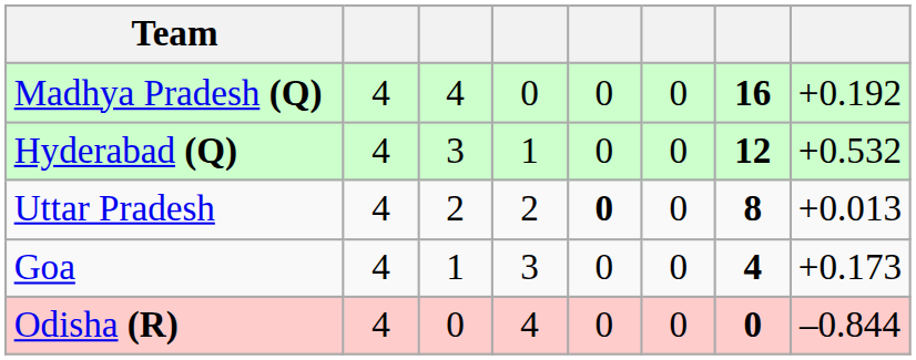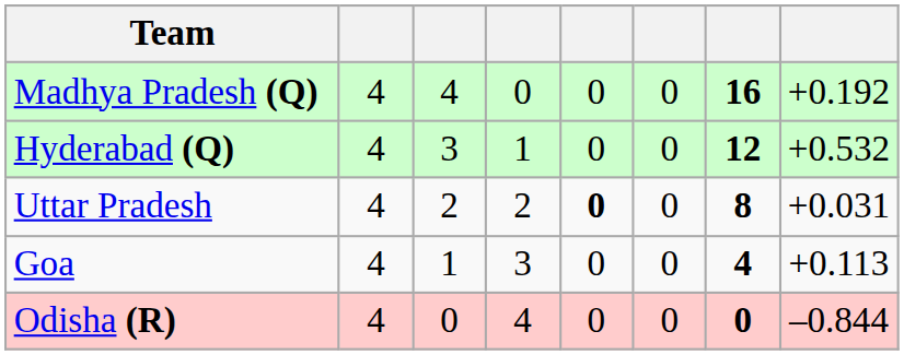 <table class="wikitable" style="text-align:center">
 <tr>
 <th style="width:140px;">Team</th>
 <th style="width:25px;"></th>
 <th style="width:25px;"></th>
 <th style="width:25px;"></th>
 <th style="width:25px;"></th>
 <th style="width:25px;"></th>
 <th style="width:25px;"></th>
 <th style="width:40px;"></th>
 </tr>
 <tr style="background:#cfc;">
 <td style="text-align:left"><a href='#'>Madhya Pradesh</a> <strong>(Q)</strong></td>
 <td>4</td>
 <td>4</td>
 <td>0</td>
 <td>0</td>
 <td>0</td>
 <td><strong>16</strong></td>
 <td>+0.192</td>
 </tr>
 <tr style="background:#cfc;">
 <td style="text-align:left"><a href='#'>Hyderabad</a> <strong>(Q)</strong></td>
 <td>4</td>
 <td>3</td>
 <td>1</td>
 <td>0</td>
 <td>0</td>
 <td><strong>12</strong></td>
 <td>+0.532</td>
 </tr>
 <tr>
 <td style="text-align:left"><a href='#'>Uttar Pradesh</a></td>
 <td>4</td>
 <td>2</td>
 <td>2</td>
 <td><strong>0</strong></td>
 <td>0</td>
 <td><strong>8</strong></td>
-<td>+0.013</td>
+<td>+0.031</td>
 </tr>
 <tr>
 <td style="text-align:left"><a href='#'>Goa</a></td>
 <td>4</td>
 <td>1</td>
 <td>3</td>
 <td>0</td>
 <td>0</td>
 <td><strong>4</strong></td>
-<td>+0.173</td>
+<td>+0.113</td>
 </tr>
 <tr style="background:#FFCCCC">
 <td style="text-align:left"><a href='#'>Odisha</a> <strong>(R)</strong></td>
 <td>4</td>
 <td>0</td>
 <td>4</td>
 <td>0</td>
 <td>0</td>
 <td><strong>0</strong></td>
 <td>–0.844</td>
 </tr>
 </table>
